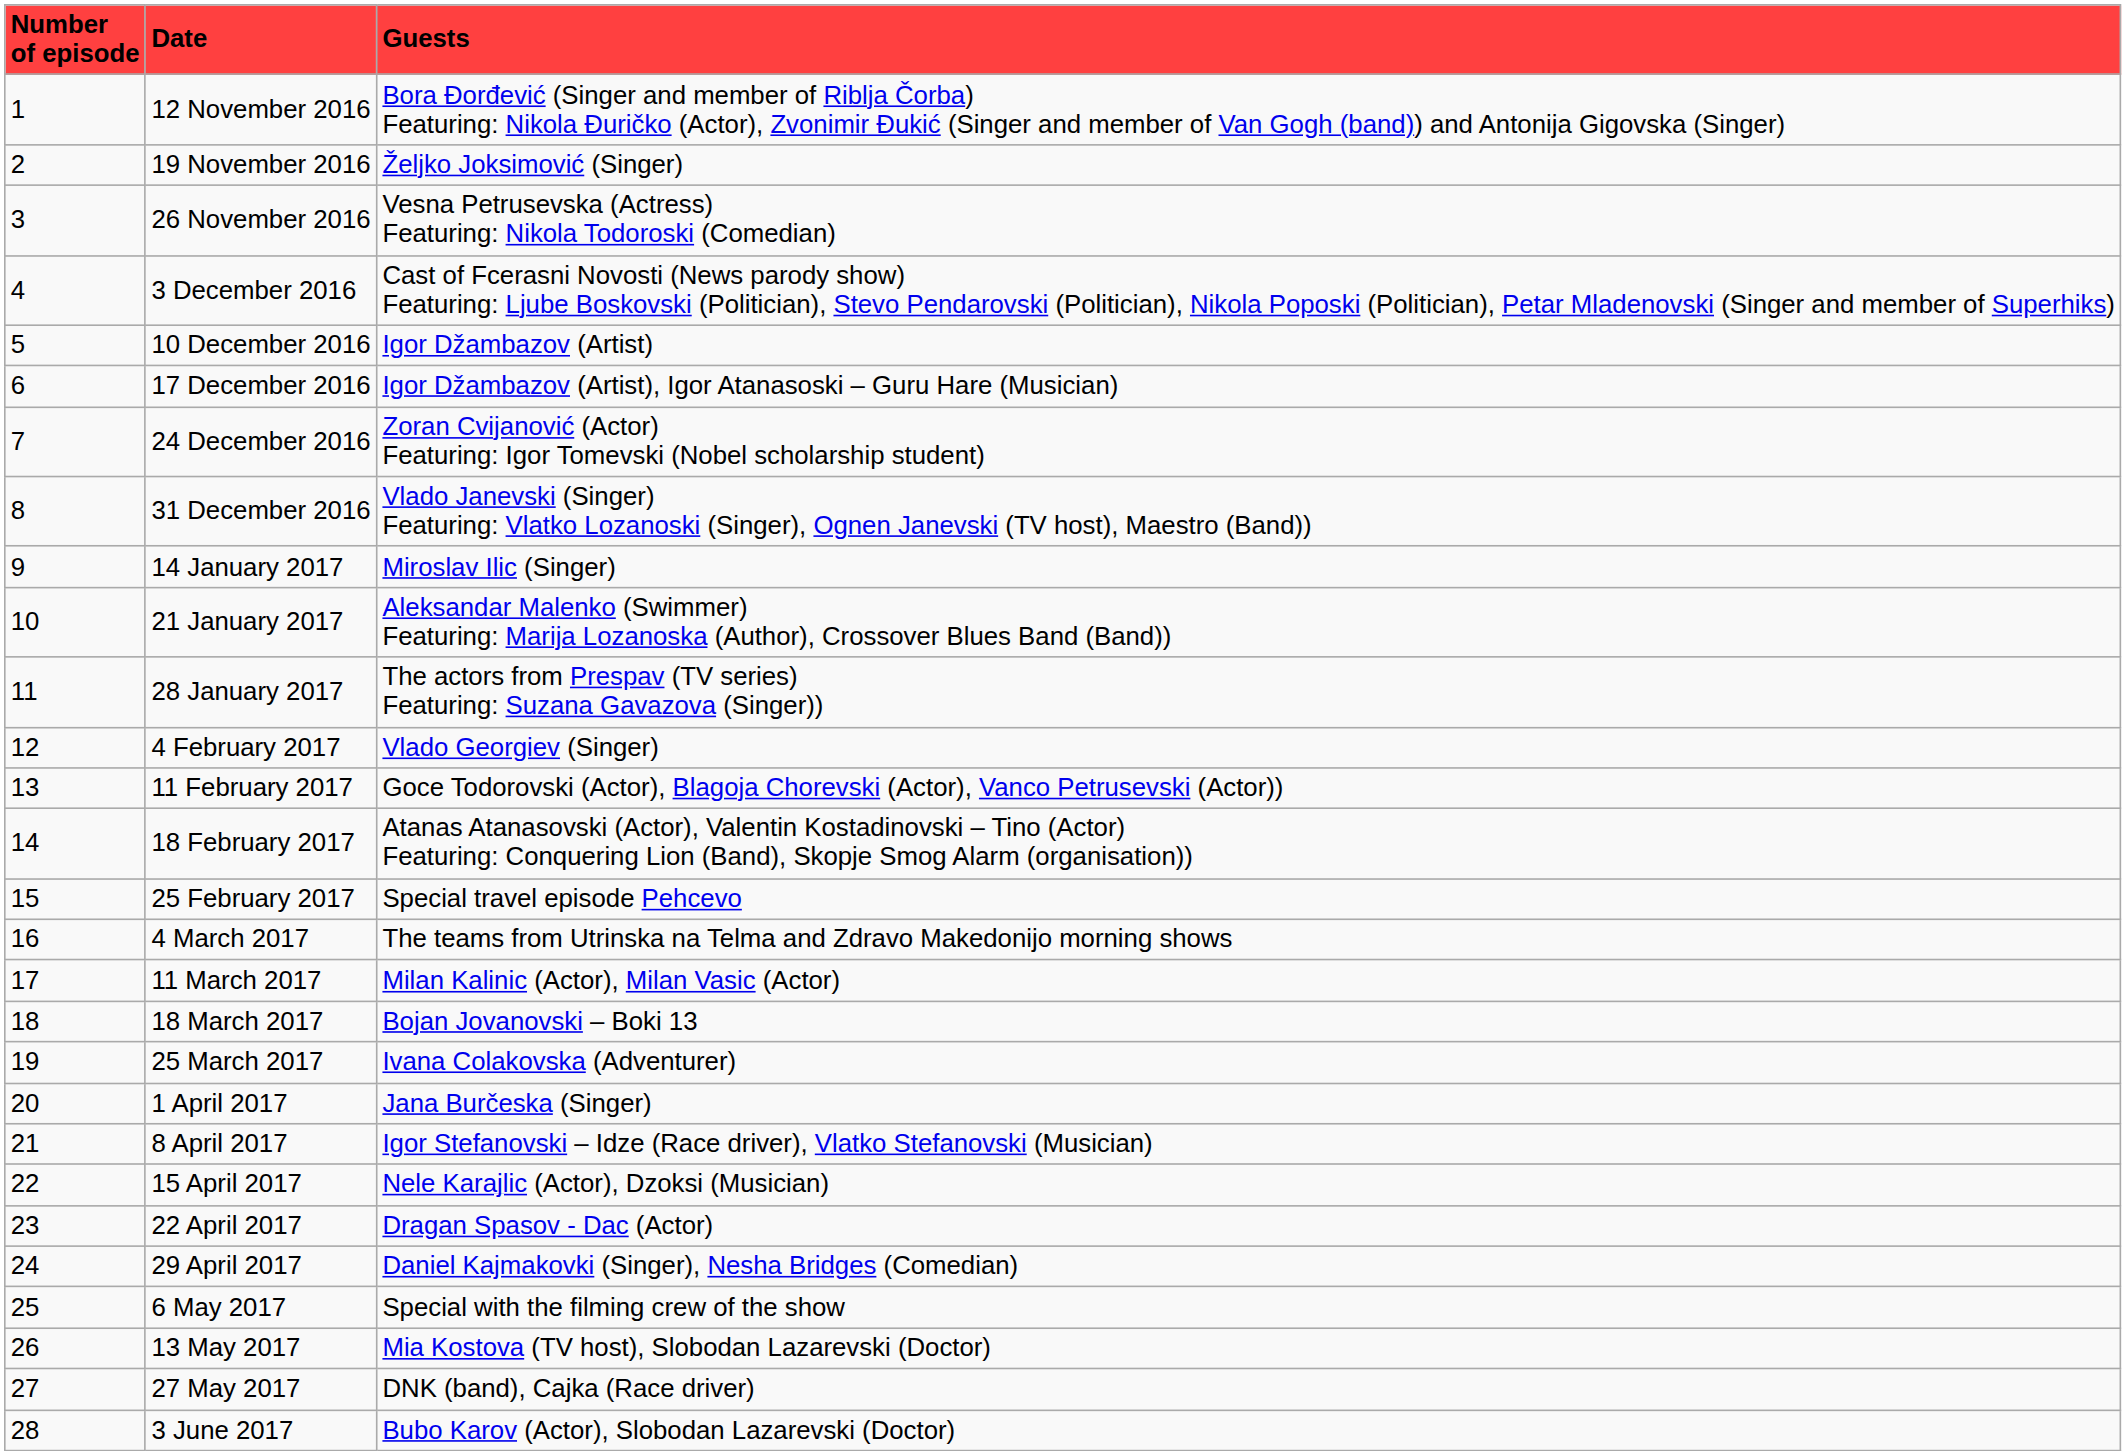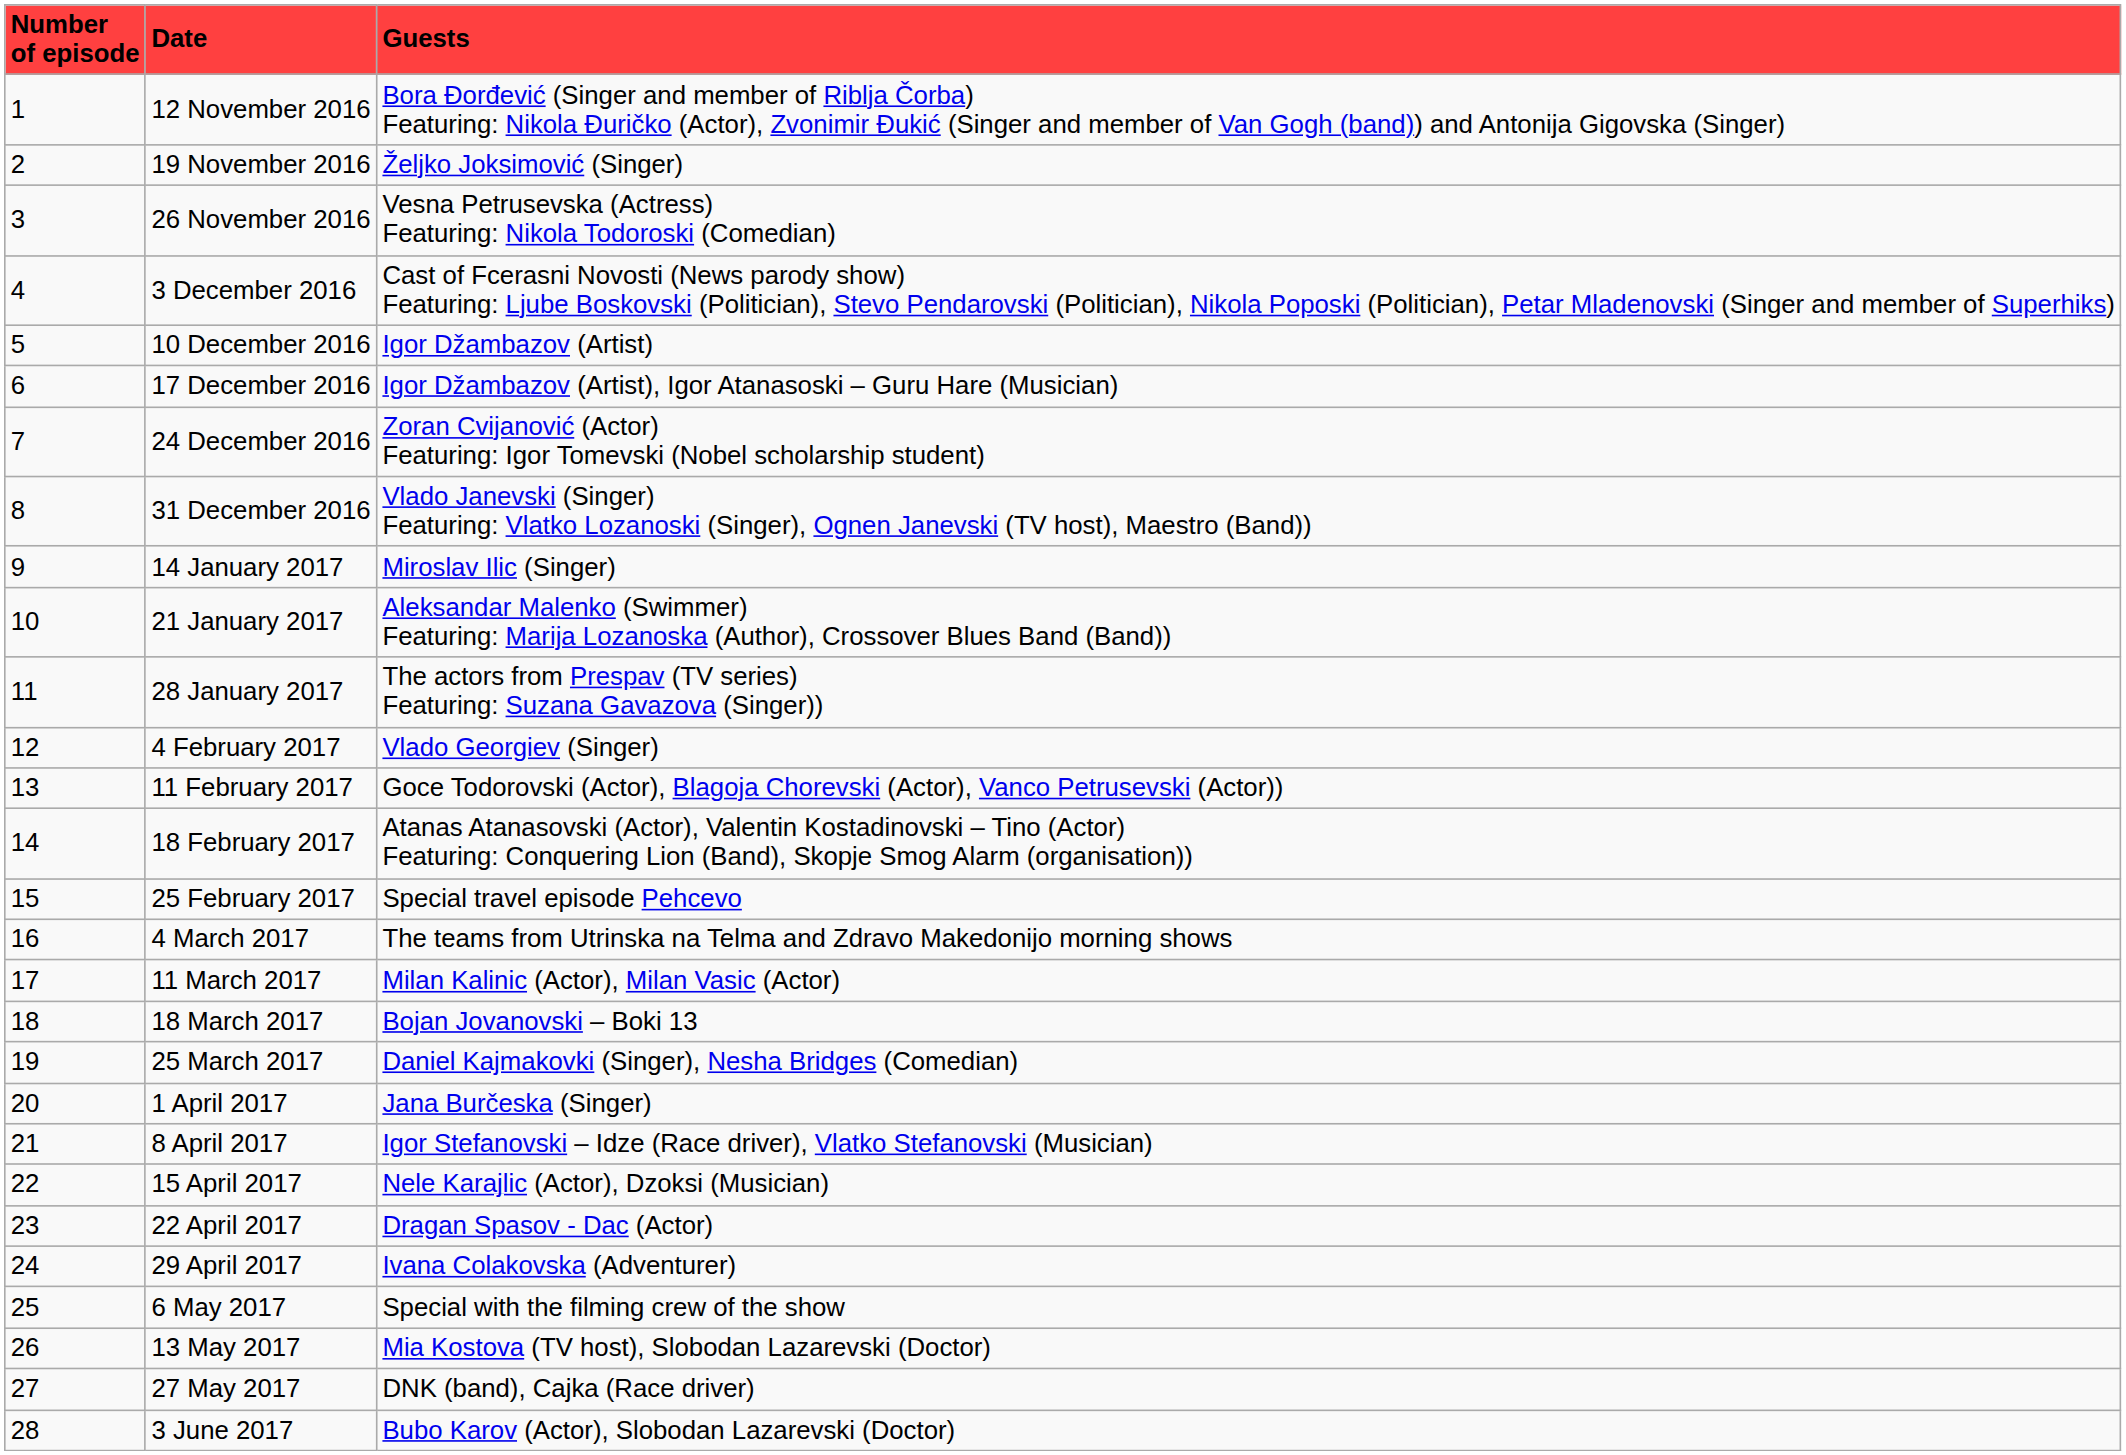 <table class="wikitable" align="center">
 <tr bgcolor="#FF4040">
 <td><strong>Number<br>of episode</strong></td>
 <td><strong>Date</strong></td>
 <td><strong>Guests</strong></td>
 </tr>
 <tr>
 <td>1</td>
 <td>12 November 2016</td>
 <td><a href='#'>Bora Đorđević</a> (Singer and member of <a href='#'>Riblja Čorba</a>)<br>Featuring: <a href='#'>Nikola Đuričko</a> (Actor), <a href='#'>Zvonimir Đukić</a> (Singer and member of <a href='#'>Van Gogh (band)</a>) and Antonija Gigovska (Singer)</td>
 </tr>
 <tr>
 <td>2</td>
 <td>19 November 2016</td>
 <td><a href='#'>Željko Joksimović</a> (Singer)</td>
 </tr>
 <tr>
 <td>3</td>
 <td>26 November 2016</td>
 <td>Vesna Petrusevska (Actress)<br>Featuring: <a href='#'>Nikola Todoroski</a> (Comedian)</td>
 </tr>
 <tr>
 <td>4</td>
 <td>3 December 2016</td>
 <td>Cast of Fcerasni Novosti (News parody show)<br>Featuring: <a href='#'>Ljube Boskovski</a> (Politician), <a href='#'>Stevo Pendarovski</a> (Politician), <a href='#'>Nikola Poposki</a> (Politician), <a href='#'>Petar Mladenovski</a> (Singer and member of <a href='#'>Superhiks</a>)</td>
 </tr>
 <tr>
 <td>5</td>
 <td>10 December 2016</td>
 <td><a href='#'>Igor Džambazov</a> (Artist)</td>
 </tr>
 <tr>
 <td>6</td>
 <td>17 December 2016</td>
 <td><a href='#'>Igor Džambazov</a> (Artist), Igor Atanasoski – Guru Hare (Musician)</td>
 </tr>
 <tr>
 <td>7</td>
 <td>24 December 2016</td>
 <td><a href='#'>Zoran Cvijanović</a> (Actor)<br>Featuring: Igor Tomevski (Nobel scholarship student)</td>
 </tr>
 <tr>
 <td>8</td>
 <td>31 December 2016</td>
 <td><a href='#'>Vlado Janevski</a> (Singer)<br>Featuring: <a href='#'>Vlatko Lozanoski</a> (Singer), <a href='#'>Ognen Janevski</a> (TV host), Maestro (Band))</td>
 </tr>
 <tr>
 <td>9</td>
 <td>14 January 2017</td>
 <td><a href='#'>Miroslav Ilic</a> (Singer)</td>
 </tr>
 <tr>
 <td>10</td>
 <td>21 January 2017</td>
 <td><a href='#'>Aleksandar Malenko</a> (Swimmer)<br>Featuring: <a href='#'>Marija Lozanoska</a> (Author), Crossover Blues Band (Band))</td>
 </tr>
 <tr>
 <td>11</td>
 <td>28 January 2017</td>
 <td>The actors from <a href='#'>Prespav</a> (TV series)<br>Featuring: <a href='#'>Suzana Gavazova</a> (Singer))</td>
 </tr>
 <tr>
 <td>12</td>
 <td>4 February 2017</td>
 <td><a href='#'>Vlado Georgiev</a> (Singer)</td>
 </tr>
 <tr>
 <td>13</td>
 <td>11 February 2017</td>
 <td>Goce Todorovski (Actor), <a href='#'>Blagoja Chorevski</a> (Actor), <a href='#'>Vanco Petrusevski</a> (Actor))</td>
 </tr>
 <tr>
 <td>14</td>
 <td>18 February 2017</td>
 <td>Atanas Atanasovski (Actor), Valentin Kostadinovski – Tino (Actor)<br>Featuring: Conquering Lion (Band), Skopje Smog Alarm (organisation))</td>
 </tr>
 <tr>
 <td>15</td>
 <td>25 February 2017</td>
 <td>Special travel episode <a href='#'>Pehcevo</a></td>
 </tr>
 <tr>
 <td>16</td>
 <td>4 March 2017</td>
 <td>The teams from Utrinska na Telma and Zdravo Makedonijo morning shows</td>
 </tr>
 <tr>
 <td>17</td>
 <td>11 March 2017</td>
 <td><a href='#'>Milan Kalinic</a> (Actor), <a href='#'>Milan Vasic</a> (Actor)</td>
 </tr>
 <tr>
 <td>18</td>
 <td>18 March 2017</td>
 <td><a href='#'>Bojan Jovanovski</a> – Boki 13</td>
 </tr>
 <tr>
 <td>19</td>
 <td>25 March 2017</td>
-<td><a href='#'>Ivana Colakovska</a> (Adventurer)</td>
+<td><a href='#'>Daniel Kajmakovki</a> (Singer), <a href='#'>Nesha Bridges</a> (Comedian)</td>
 </tr>
 <tr>
 <td>20</td>
 <td>1 April 2017</td>
 <td><a href='#'>Jana Burčeska</a> (Singer)</td>
 </tr>
 <tr>
 <td>21</td>
 <td>8 April 2017</td>
 <td><a href='#'>Igor Stefanovski</a> – Idze (Race driver), <a href='#'>Vlatko Stefanovski</a> (Musician)</td>
 </tr>
 <tr>
 <td>22</td>
 <td>15 April 2017</td>
 <td><a href='#'>Nele Karajlic</a> (Actor), Dzoksi (Musician)</td>
 </tr>
 <tr>
 <td>23</td>
 <td>22 April 2017</td>
 <td><a href='#'>Dragan Spasov - Dac</a> (Actor)</td>
 </tr>
 <tr>
 <td>24</td>
 <td>29 April 2017</td>
-<td><a href='#'>Daniel Kajmakovki</a> (Singer), <a href='#'>Nesha Bridges</a> (Comedian)</td>
+<td><a href='#'>Ivana Colakovska</a> (Adventurer)</td>
 </tr>
 <tr>
 <td>25</td>
 <td>6 May 2017</td>
 <td>Special with the filming crew of the show</td>
 </tr>
 <tr>
 <td>26</td>
 <td>13 May 2017</td>
 <td><a href='#'>Mia Kostova</a> (TV host), Slobodan Lazarevski (Doctor)</td>
 </tr>
 <tr>
 <td>27</td>
 <td>27 May 2017</td>
 <td>DNK (band), Cajka (Race driver)</td>
 </tr>
 <tr>
 <td>28</td>
 <td>3 June 2017</td>
 <td><a href='#'>Bubo Karov</a> (Actor), Slobodan Lazarevski (Doctor)</td>
 </tr>
 </table>
